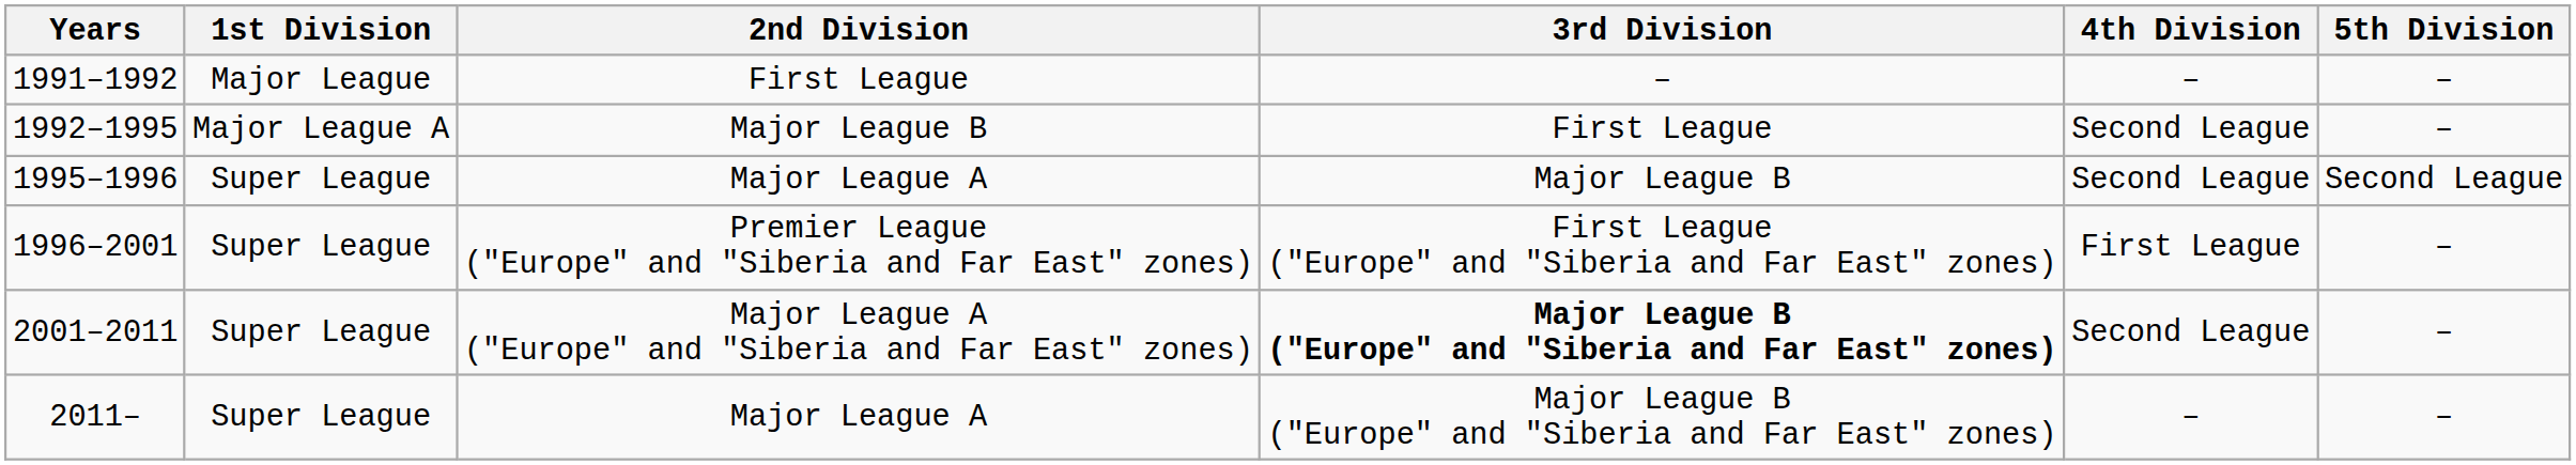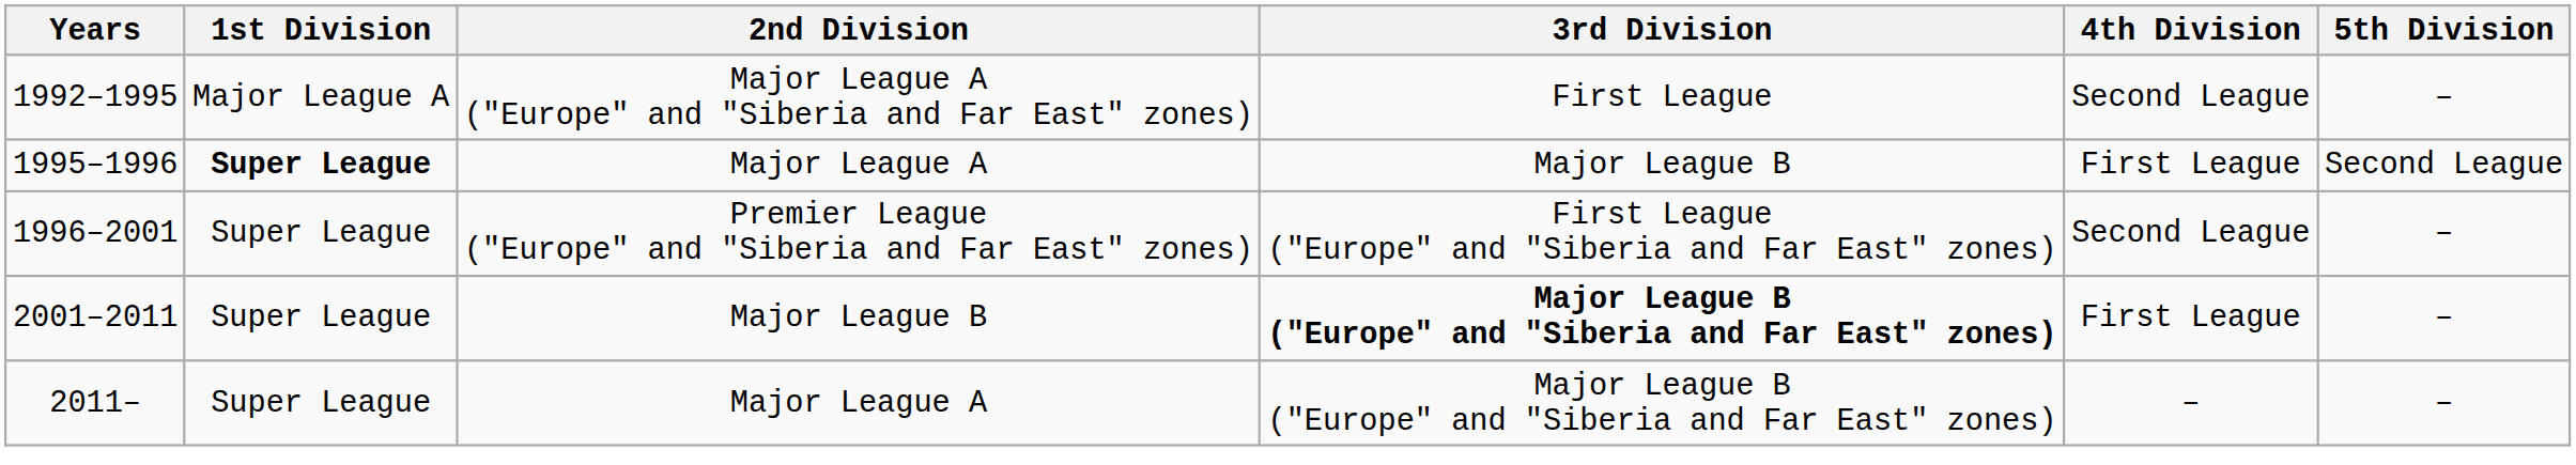 <table class="wikitable" style="text-align: center">
 <tr>
 <th>Years</th>
 <th>1st Division</th>
 <th>2nd Division</th>
 <th>3rd Division</th>
 <th>4th Division</th>
 <th>5th Division</th>
 </tr>
 <tr>
-<td>1991–1992</td>
-<td>Major League</td>
-<td>First League</td>
-<td>–</td>
-<td>–</td>
-<td>–</td>
-</tr>
-<tr>
 <td>1992–1995</td>
 <td>Major League A</td>
-<td>Major League B</td>
+<td>Major League A<br>("Europe" and "Siberia and Far East" zones)</td>
 <td>First League</td>
 <td>Second League</td>
 <td>–</td>
 </tr>
 <tr>
 <td>1995–1996</td>
-<td>Super League</td>
+<td><strong>Super League</strong></td>
 <td>Major League A</td>
 <td>Major League B</td>
-<td>Second League</td>
+<td>First League</td>
 <td>Second League</td>
 </tr>
 <tr>
 <td>1996–2001</td>
 <td>Super League</td>
 <td>Premier League<br>("Europe" and "Siberia and Far East" zones)</td>
 <td>First League<br>("Europe" and "Siberia and Far East" zones)</td>
-<td>First League</td>
+<td>Second League</td>
 <td>–</td>
 </tr>
 <tr>
 <td>2001–2011</td>
 <td>Super League</td>
-<td>Major League A<br>("Europe" and "Siberia and Far East" zones)</td>
+<td>Major League B</td>
 <td><strong>Major League B<br>("Europe" and "Siberia and Far East" zones)</strong></td>
-<td>Second League</td>
+<td>First League</td>
 <td>–</td>
 </tr>
 <tr>
 <td>2011–</td>
 <td>Super League</td>
 <td>Major League A</td>
 <td>Major League B<br>("Europe" and "Siberia and Far East" zones)</td>
 <td>–</td>
 <td>–</td>
 </tr>
 </table>
